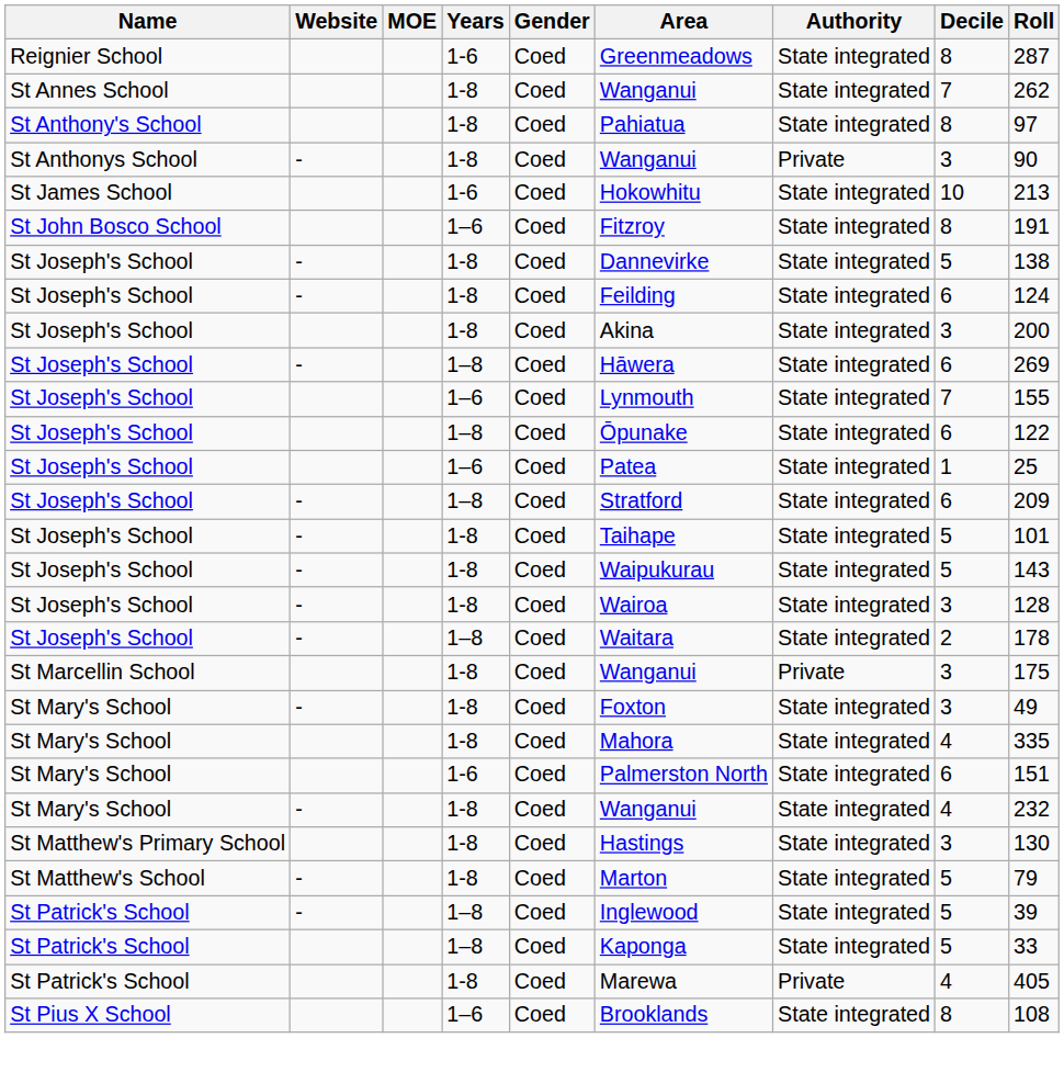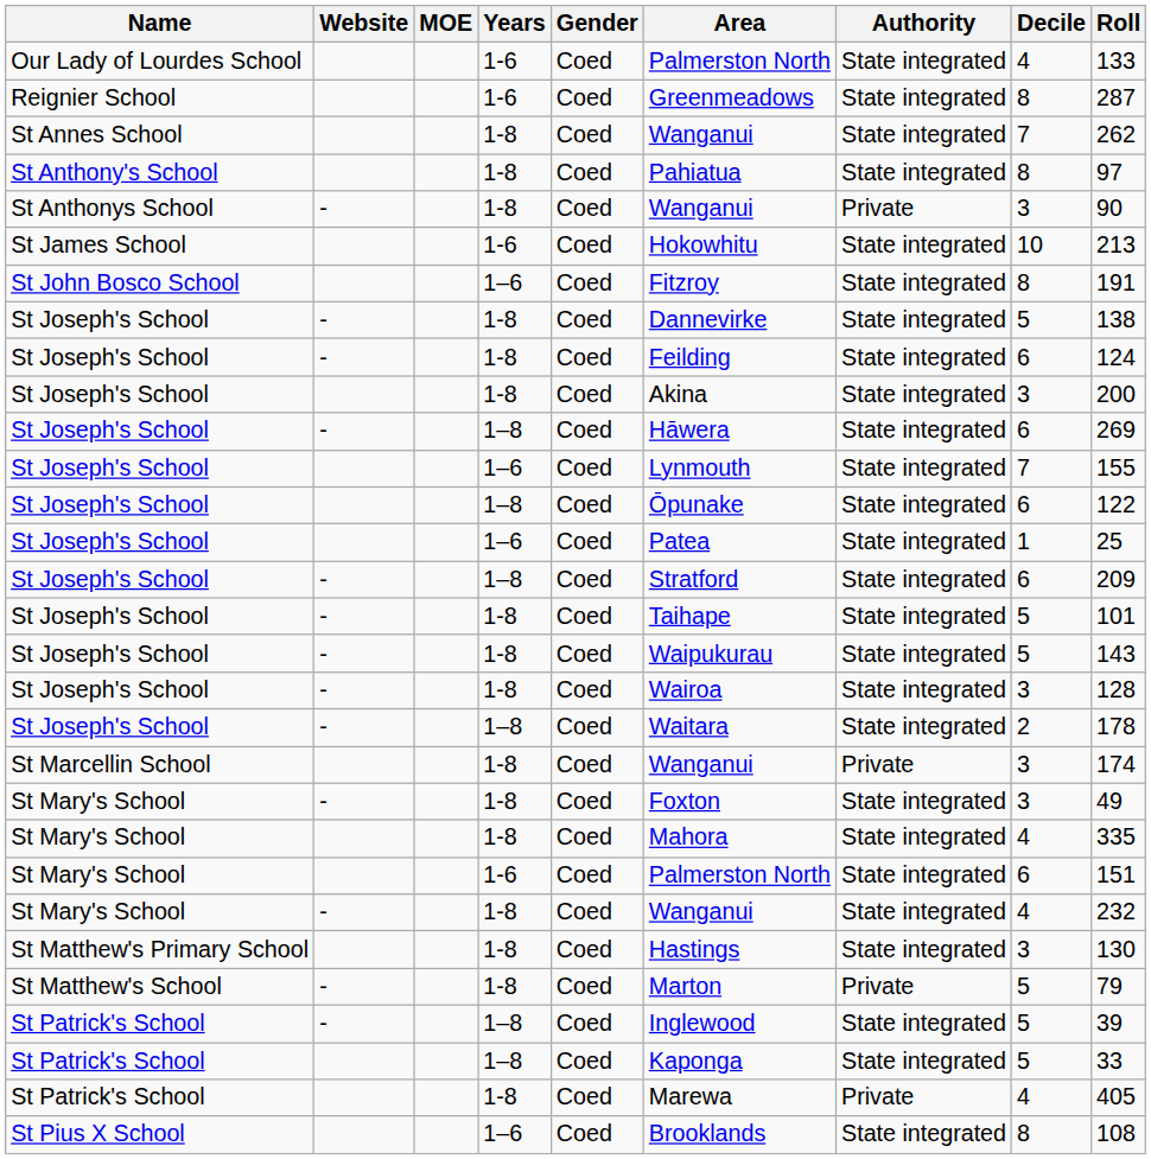 <table class="wikitable sortable">
 <tr>
 <th>Name</th>
 <th>Website</th>
 <th>MOE</th>
 <th>Years</th>
 <th>Gender</th>
 <th>Area</th>
 <th>Authority</th>
 <th>Decile</th>
 <th>Roll</th>
+</tr>
+<tr>
+<td>Our Lady of Lourdes School</td>
+<td></td>
+<td></td>
+<td>1-6</td>
+<td>Coed</td>
+<td><a href='#'>Palmerston North</a></td>
+<td>State integrated</td>
+<td>4</td>
+<td>133</td>
 </tr>
 <tr>
 <td>Reignier School</td>
 <td></td>
 <td></td>
 <td>1-6</td>
 <td>Coed</td>
 <td><a href='#'>Greenmeadows</a></td>
 <td>State integrated</td>
 <td>8</td>
 <td>287</td>
 </tr>
 <tr>
 <td>St Annes School</td>
 <td></td>
 <td></td>
 <td>1-8</td>
 <td>Coed</td>
 <td><a href='#'>Wanganui</a></td>
 <td>State integrated</td>
 <td>7</td>
 <td>262</td>
 </tr>
 <tr>
 <td><a href='#'>St Anthony's School</a></td>
 <td></td>
 <td></td>
 <td>1-8</td>
 <td>Coed</td>
 <td><a href='#'>Pahiatua</a></td>
 <td>State integrated</td>
 <td>8</td>
 <td>97</td>
 </tr>
 <tr>
 <td>St Anthonys School</td>
 <td>-</td>
 <td></td>
 <td>1-8</td>
 <td>Coed</td>
 <td><a href='#'>Wanganui</a></td>
 <td>Private</td>
 <td>3</td>
 <td>90</td>
 </tr>
 <tr>
 <td>St James School</td>
 <td></td>
 <td></td>
 <td>1-6</td>
 <td>Coed</td>
 <td><a href='#'>Hokowhitu</a></td>
 <td>State integrated</td>
 <td>10</td>
 <td>213</td>
 </tr>
 <tr>
 <td><a href='#'>St John Bosco School</a></td>
 <td></td>
 <td></td>
 <td>1–6</td>
 <td>Coed</td>
 <td><a href='#'>Fitzroy</a></td>
 <td>State integrated</td>
 <td>8</td>
 <td>191</td>
 </tr>
 <tr>
 <td>St Joseph's School</td>
 <td>-</td>
 <td></td>
 <td>1-8</td>
 <td>Coed</td>
 <td><a href='#'>Dannevirke</a></td>
 <td>State integrated</td>
 <td>5</td>
 <td>138</td>
 </tr>
 <tr>
 <td>St Joseph's School</td>
 <td>-</td>
 <td></td>
 <td>1-8</td>
 <td>Coed</td>
 <td><a href='#'>Feilding</a></td>
 <td>State integrated</td>
 <td>6</td>
 <td>124</td>
 </tr>
 <tr>
 <td>St Joseph's School</td>
 <td></td>
 <td></td>
 <td>1-8</td>
 <td>Coed</td>
 <td>Akina</td>
 <td>State integrated</td>
 <td>3</td>
 <td>200</td>
 </tr>
 <tr>
 <td><a href='#'>St Joseph's School</a></td>
 <td>-</td>
 <td></td>
 <td>1–8</td>
 <td>Coed</td>
 <td><a href='#'>Hāwera</a></td>
 <td>State integrated</td>
 <td>6</td>
 <td>269</td>
 </tr>
 <tr>
 <td><a href='#'>St Joseph's School</a></td>
 <td></td>
 <td></td>
 <td>1–6</td>
 <td>Coed</td>
 <td><a href='#'>Lynmouth</a></td>
 <td>State integrated</td>
 <td>7</td>
 <td>155</td>
 </tr>
 <tr>
 <td><a href='#'>St Joseph's School</a></td>
 <td></td>
 <td></td>
 <td>1–8</td>
 <td>Coed</td>
 <td><a href='#'>Ōpunake</a></td>
 <td>State integrated</td>
 <td>6</td>
 <td>122</td>
 </tr>
 <tr>
 <td><a href='#'>St Joseph's School</a></td>
 <td></td>
 <td></td>
 <td>1–6</td>
 <td>Coed</td>
 <td><a href='#'>Patea</a></td>
 <td>State integrated</td>
 <td>1</td>
 <td>25</td>
 </tr>
 <tr>
 <td><a href='#'>St Joseph's School</a></td>
 <td>-</td>
 <td></td>
 <td>1–8</td>
 <td>Coed</td>
 <td><a href='#'>Stratford</a></td>
 <td>State integrated</td>
 <td>6</td>
 <td>209</td>
 </tr>
 <tr>
 <td>St Joseph's School</td>
 <td>-</td>
 <td></td>
 <td>1-8</td>
 <td>Coed</td>
 <td><a href='#'>Taihape</a></td>
 <td>State integrated</td>
 <td>5</td>
 <td>101</td>
 </tr>
 <tr>
 <td>St Joseph's School</td>
 <td>-</td>
 <td></td>
 <td>1-8</td>
 <td>Coed</td>
 <td><a href='#'>Waipukurau</a></td>
 <td>State integrated</td>
 <td>5</td>
 <td>143</td>
 </tr>
 <tr>
 <td>St Joseph's School</td>
 <td>-</td>
 <td></td>
 <td>1-8</td>
 <td>Coed</td>
 <td><a href='#'>Wairoa</a></td>
 <td>State integrated</td>
 <td>3</td>
 <td>128</td>
 </tr>
 <tr>
 <td><a href='#'>St Joseph's School</a></td>
 <td>-</td>
 <td></td>
 <td>1–8</td>
 <td>Coed</td>
 <td><a href='#'>Waitara</a></td>
 <td>State integrated</td>
 <td>2</td>
 <td>178</td>
 </tr>
 <tr>
 <td>St Marcellin School</td>
 <td></td>
 <td></td>
 <td>1-8</td>
 <td>Coed</td>
 <td><a href='#'>Wanganui</a></td>
 <td>Private</td>
 <td>3</td>
-<td>175</td>
+<td>174</td>
 </tr>
 <tr>
 <td>St Mary's School</td>
 <td>-</td>
 <td></td>
 <td>1-8</td>
 <td>Coed</td>
 <td><a href='#'>Foxton</a></td>
 <td>State integrated</td>
 <td>3</td>
 <td>49</td>
 </tr>
 <tr>
 <td>St Mary's School</td>
 <td></td>
 <td></td>
 <td>1-8</td>
 <td>Coed</td>
 <td><a href='#'>Mahora</a></td>
 <td>State integrated</td>
 <td>4</td>
 <td>335</td>
 </tr>
 <tr>
 <td>St Mary's School</td>
 <td></td>
 <td></td>
 <td>1-6</td>
 <td>Coed</td>
 <td><a href='#'>Palmerston North</a></td>
 <td>State integrated</td>
 <td>6</td>
 <td>151</td>
 </tr>
 <tr>
 <td>St Mary's School</td>
 <td>-</td>
 <td></td>
 <td>1-8</td>
 <td>Coed</td>
 <td><a href='#'>Wanganui</a></td>
 <td>State integrated</td>
 <td>4</td>
 <td>232</td>
 </tr>
 <tr>
 <td>St Matthew's Primary School</td>
 <td></td>
 <td></td>
 <td>1-8</td>
 <td>Coed</td>
 <td><a href='#'>Hastings</a></td>
 <td>State integrated</td>
 <td>3</td>
 <td>130</td>
 </tr>
 <tr>
 <td>St Matthew's School</td>
 <td>-</td>
 <td></td>
 <td>1-8</td>
 <td>Coed</td>
 <td><a href='#'>Marton</a></td>
-<td>State integrated</td>
+<td>Private</td>
 <td>5</td>
 <td>79</td>
 </tr>
 <tr>
 <td><a href='#'>St Patrick's School</a></td>
 <td>-</td>
 <td></td>
 <td>1–8</td>
 <td>Coed</td>
 <td><a href='#'>Inglewood</a></td>
 <td>State integrated</td>
 <td>5</td>
 <td>39</td>
 </tr>
 <tr>
 <td><a href='#'>St Patrick's School</a></td>
 <td></td>
 <td></td>
 <td>1–8</td>
 <td>Coed</td>
 <td><a href='#'>Kaponga</a></td>
 <td>State integrated</td>
 <td>5</td>
 <td>33</td>
 </tr>
 <tr>
 <td>St Patrick's School</td>
 <td></td>
 <td></td>
 <td>1-8</td>
 <td>Coed</td>
 <td>Marewa</td>
 <td>Private</td>
 <td>4</td>
 <td>405</td>
 </tr>
 <tr>
 <td><a href='#'>St Pius X School</a></td>
 <td></td>
 <td></td>
 <td>1–6</td>
 <td>Coed</td>
 <td><a href='#'>Brooklands</a></td>
 <td>State integrated</td>
 <td>8</td>
 <td>108</td>
 </tr>
 </table>
